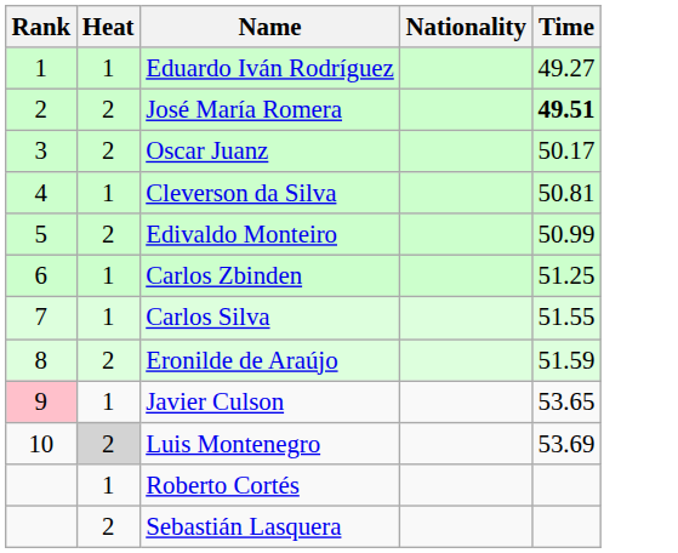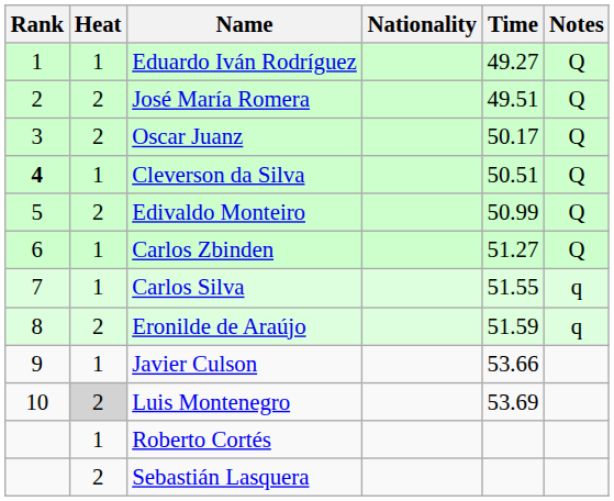 <table class="wikitable sortable" style="text-align:center;font-size:95%">
 <tr>
 <th>Rank</th>
 <th>Heat</th>
 <th>Name</th>
 <th>Nationality</th>
 <th>Time</th>
+<th>Notes</th>
 </tr>
 <tr bgcolor=ccffcc>
 <td>1</td>
 <td>1</td>
 <td align=left><a href='#'>Eduardo Iván Rodríguez</a></td>
 <td align=left></td>
 <td>49.27</td>
+<td>Q</td>
 </tr>
 <tr bgcolor=ccffcc>
 <td>2</td>
 <td>2</td>
 <td align=left><a href='#'>José María Romera</a></td>
 <td align=left></td>
-<td><strong>49.51</strong></td>
+<td>49.51</td>
+<td>Q</td>
 </tr>
 <tr bgcolor=ccffcc>
 <td>3</td>
 <td>2</td>
 <td align=left><a href='#'>Oscar Juanz</a></td>
 <td align=left></td>
 <td>50.17</td>
+<td>Q</td>
 </tr>
 <tr bgcolor=ccffcc>
-<td>4</td>
+<td><strong>4</strong></td>
 <td>1</td>
 <td align=left><a href='#'>Cleverson da Silva</a></td>
 <td align=left></td>
-<td>50.81</td>
+<td>50.51</td>
+<td>Q</td>
 </tr>
 <tr bgcolor=ccffcc>
 <td>5</td>
 <td>2</td>
 <td align=left><a href='#'>Edivaldo Monteiro</a></td>
 <td align=left></td>
 <td>50.99</td>
+<td>Q</td>
 </tr>
 <tr bgcolor=ccffcc>
 <td>6</td>
 <td>1</td>
 <td align=left><a href='#'>Carlos Zbinden</a></td>
 <td align=left></td>
-<td>51.25</td>
+<td>51.27</td>
+<td>Q</td>
 </tr>
 <tr bgcolor=ddffdd>
 <td>7</td>
 <td>1</td>
 <td align=left><a href='#'>Carlos Silva</a></td>
 <td align=left></td>
 <td>51.55</td>
+<td>q</td>
 </tr>
 <tr bgcolor=ddffdd>
 <td>8</td>
 <td>2</td>
 <td align=left><a href='#'>Eronilde de Araújo</a></td>
 <td align=left></td>
 <td>51.59</td>
+<td>q</td>
 </tr>
 <tr>
-<td style="background: pink;">9</td>
+<td>9</td>
 <td>1</td>
 <td align=left><a href='#'>Javier Culson</a></td>
 <td align=left></td>
-<td>53.65</td>
+<td>53.66</td>
+<td></td>
 </tr>
 <tr>
 <td>10</td>
 <td style="background: lightgrey;">2</td>
 <td align=left><a href='#'>Luis Montenegro</a></td>
 <td align=left></td>
 <td>53.69</td>
+<td></td>
 </tr>
 <tr>
 <td></td>
 <td>1</td>
 <td align=left><a href='#'>Roberto Cortés</a></td>
 <td align=left></td>
+<td></td>
 <td></td>
 </tr>
 <tr>
 <td></td>
 <td>2</td>
 <td align=left><a href='#'>Sebastián Lasquera</a></td>
 <td align=left></td>
 <td></td>
+<td></td>
 </tr>
 </table>
